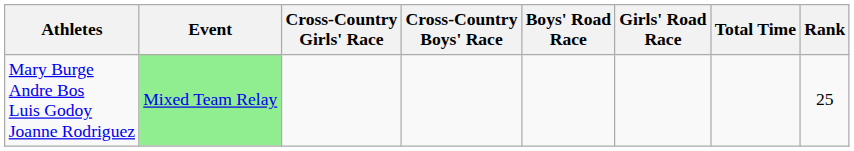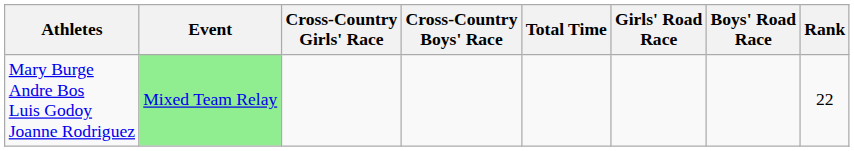 <table class="wikitable" style="font-size:90%;">
 <tr>
 <th>Athletes</th>
 <th>Event</th>
 <th>Cross-Country<br>Girls' Race</th>
 <th>Cross-Country<br>Boys' Race</th>
+<th>Total Time</th>
+<th>Girls' Road<br>Race</th>
 <th>Boys' Road<br>Race</th>
-<th>Girls' Road<br>Race</th>
-<th>Total Time</th>
 <th>Rank</th>
 </tr>
 <tr align=center>
 <td align=left><a href='#'>Mary Burge</a><br><a href='#'>Andre Bos</a><br><a href='#'>Luis Godoy</a><br><a href='#'>Joanne Rodriguez</a></td>
 <td align=left style="background: lightgreen;"><a href='#'>Mixed Team Relay</a></td>
 <td></td>
 <td></td>
 <td></td>
 <td></td>
 <td></td>
-<td>25</td>
+<td>22</td>
 </tr>
 </table>
